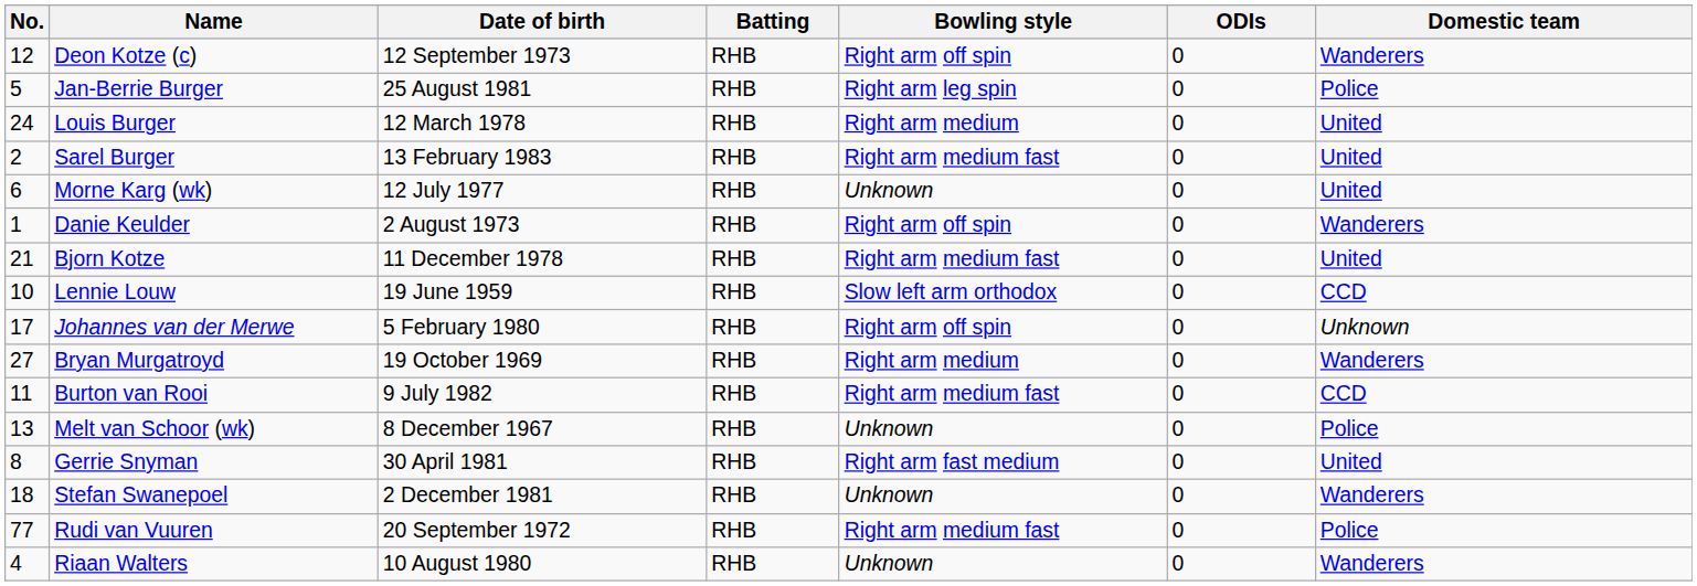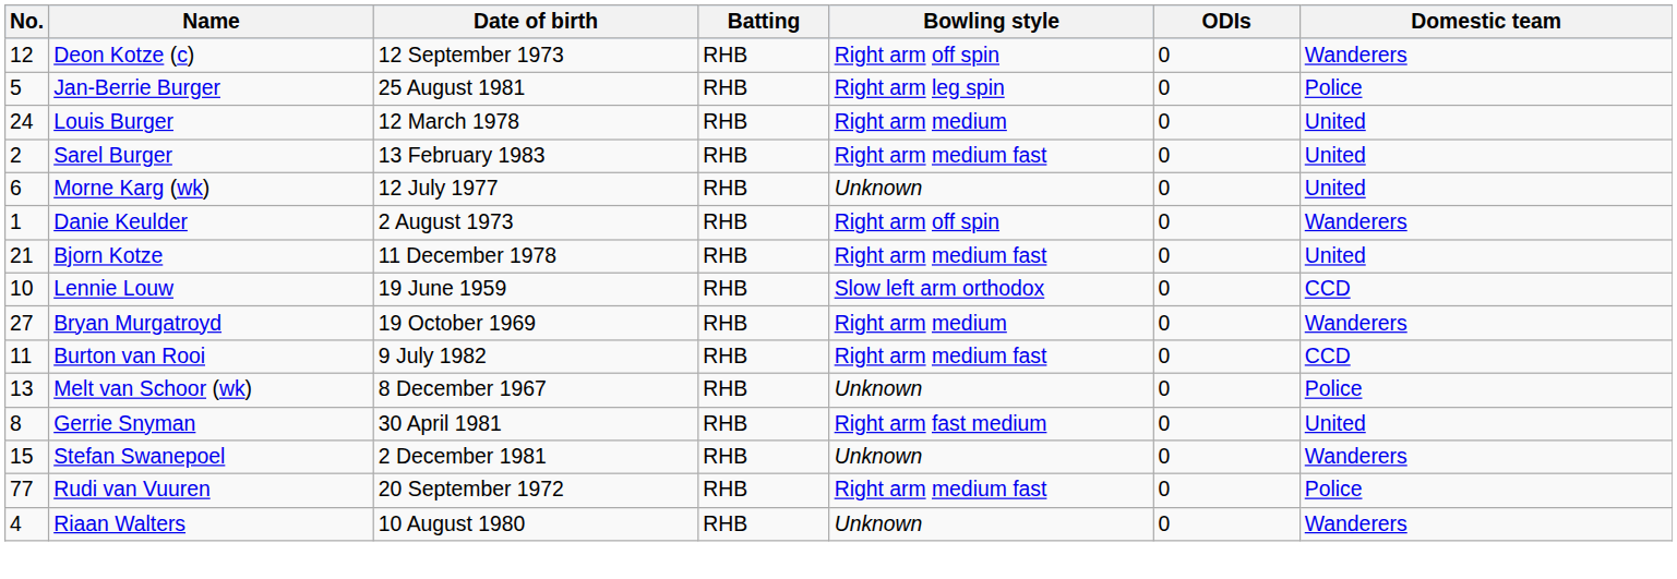 <table class="wikitable sortable sortable" cellspacing="2" style="width:100%;">
 <tr style="background:#aad0ff;">
 <th>No.</th>
 <th width=20%>Name</th>
 <th width=20%>Date of birth</th>
 <th width=8%>Batting</th>
 <th width=20%>Bowling style</th>
 <th width=9%>ODIs</th>
 <th width=25%>Domestic team</th>
 </tr>
 <tr>
 <td>12</td>
 <td><a href='#'>Deon Kotze</a> (<a href='#'>c</a>)</td>
 <td>12 September 1973</td>
 <td>RHB</td>
 <td><a href='#'>Right arm</a> <a href='#'>off spin</a></td>
 <td>0</td>
 <td> <a href='#'>Wanderers</a></td>
 </tr>
 <tr>
 <td>5</td>
 <td><a href='#'>Jan-Berrie Burger</a></td>
 <td>25 August 1981</td>
 <td>RHB</td>
 <td><a href='#'>Right arm</a> <a href='#'>leg spin</a></td>
 <td>0</td>
 <td> <a href='#'>Police</a></td>
 </tr>
 <tr>
 <td>24</td>
 <td><a href='#'>Louis Burger</a></td>
 <td>12 March 1978</td>
 <td>RHB</td>
 <td><a href='#'>Right arm</a> <a href='#'>medium</a></td>
 <td>0</td>
 <td> <a href='#'>United</a></td>
 </tr>
 <tr>
 <td>2</td>
 <td><a href='#'>Sarel Burger</a></td>
 <td>13 February 1983</td>
 <td>RHB</td>
 <td><a href='#'>Right arm</a> <a href='#'>medium fast</a></td>
 <td>0</td>
 <td> <a href='#'>United</a></td>
 </tr>
 <tr>
 <td>6</td>
 <td><a href='#'>Morne Karg</a> (<a href='#'>wk</a>)</td>
 <td>12 July 1977</td>
 <td>RHB</td>
 <td><em>Unknown</em></td>
 <td>0</td>
 <td> <a href='#'>United</a></td>
 </tr>
 <tr>
 <td>1</td>
 <td><a href='#'>Danie Keulder</a></td>
 <td>2 August 1973</td>
 <td>RHB</td>
 <td><a href='#'>Right arm</a> <a href='#'>off spin</a></td>
 <td>0</td>
 <td> <a href='#'>Wanderers</a></td>
 </tr>
 <tr>
 <td>21</td>
 <td><a href='#'>Bjorn Kotze</a></td>
 <td>11 December 1978</td>
 <td>RHB</td>
 <td><a href='#'>Right arm</a> <a href='#'>medium fast</a></td>
 <td>0</td>
 <td> <a href='#'>United</a></td>
 </tr>
 <tr>
 <td>10</td>
 <td><a href='#'>Lennie Louw</a></td>
 <td>19 June 1959</td>
 <td>RHB</td>
 <td><a href='#'>Slow left arm orthodox</a></td>
 <td>0</td>
 <td> <a href='#'>CCD</a></td>
 </tr>
 <tr>
-<td>17</td>
-<td><em><a href='#'>Johannes van der Merwe</a></em></td>
-<td>5 February 1980</td>
-<td>RHB</td>
-<td><a href='#'>Right arm</a> <a href='#'>off spin</a></td>
-<td>0</td>
-<td> <em>Unknown</em></td>
-</tr>
-<tr>
 <td>27</td>
 <td><a href='#'>Bryan Murgatroyd</a></td>
 <td>19 October 1969</td>
 <td>RHB</td>
 <td><a href='#'>Right arm</a> <a href='#'>medium</a></td>
 <td>0</td>
 <td> <a href='#'>Wanderers</a></td>
 </tr>
 <tr>
 <td>11</td>
 <td><a href='#'>Burton van Rooi</a></td>
 <td>9 July 1982</td>
 <td>RHB</td>
 <td><a href='#'>Right arm</a> <a href='#'>medium fast</a></td>
 <td>0</td>
 <td> <a href='#'>CCD</a></td>
 </tr>
 <tr>
 <td>13</td>
 <td><a href='#'>Melt van Schoor</a> (<a href='#'>wk</a>)</td>
 <td>8 December 1967</td>
 <td>RHB</td>
 <td><em>Unknown</em></td>
 <td>0</td>
 <td> <a href='#'>Police</a></td>
 </tr>
 <tr>
 <td>8</td>
 <td><a href='#'>Gerrie Snyman</a></td>
 <td>30 April 1981</td>
 <td>RHB</td>
 <td><a href='#'>Right arm</a> <a href='#'>fast medium</a></td>
 <td>0</td>
 <td> <a href='#'>United</a></td>
 </tr>
 <tr>
-<td>18</td>
+<td>15</td>
 <td><a href='#'>Stefan Swanepoel</a></td>
 <td>2 December 1981</td>
 <td>RHB</td>
 <td><em>Unknown</em></td>
 <td>0</td>
 <td> <a href='#'>Wanderers</a></td>
 </tr>
 <tr>
 <td>77</td>
 <td><a href='#'>Rudi van Vuuren</a></td>
 <td>20 September 1972</td>
 <td>RHB</td>
 <td><a href='#'>Right arm</a> <a href='#'>medium fast</a></td>
 <td>0</td>
 <td> <a href='#'>Police</a></td>
 </tr>
 <tr>
 <td>4</td>
 <td><a href='#'>Riaan Walters</a></td>
 <td>10 August 1980</td>
 <td>RHB</td>
 <td><em>Unknown</em></td>
 <td>0</td>
 <td> <a href='#'>Wanderers</a></td>
 </tr>
 </table>
